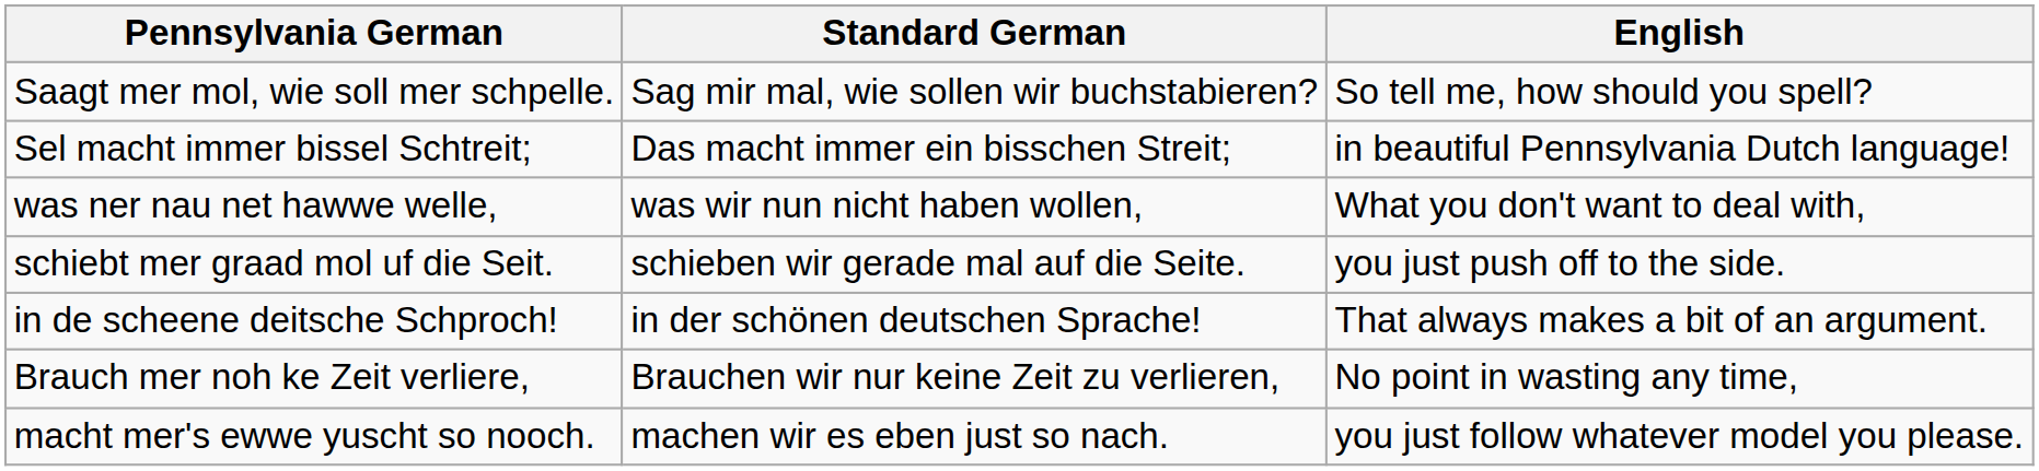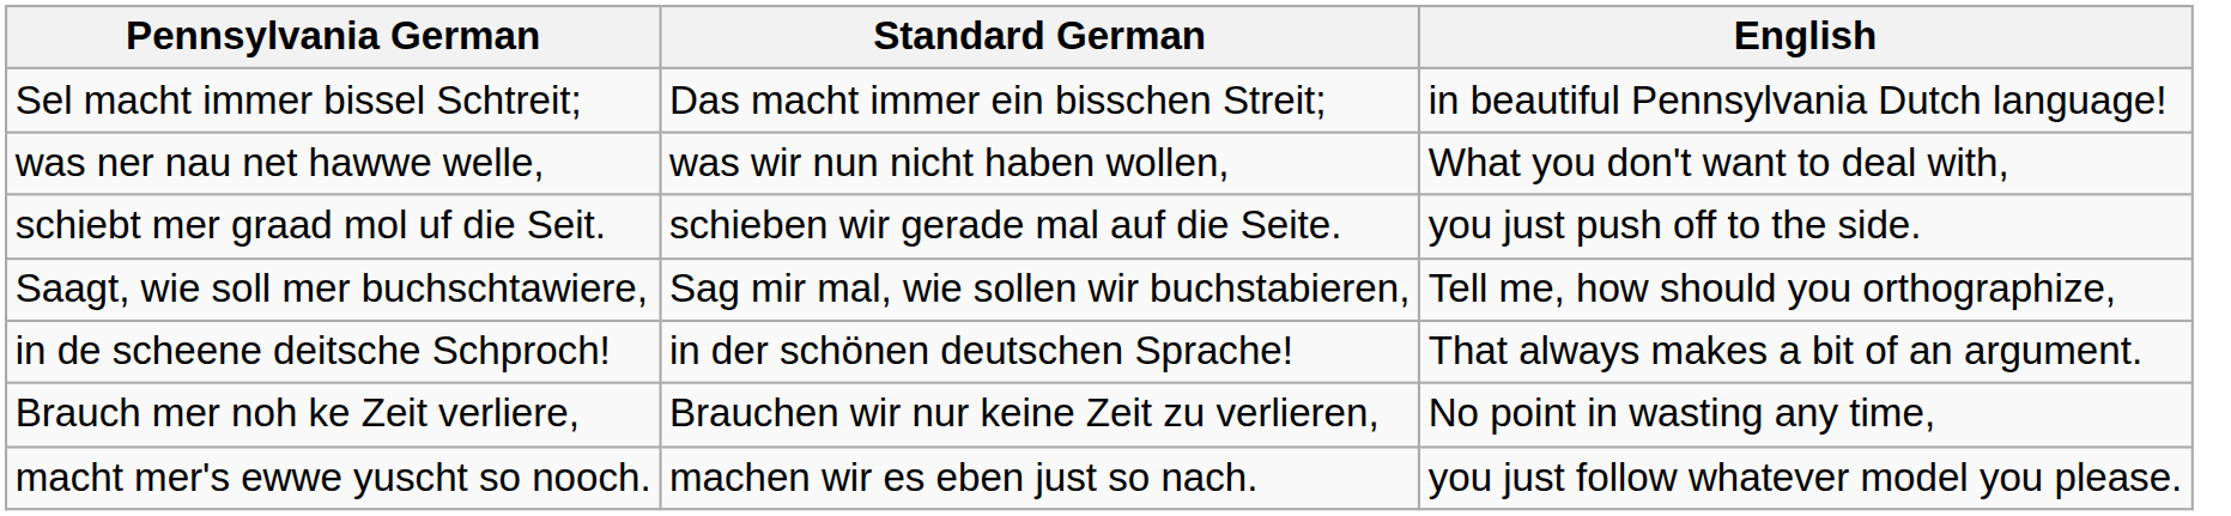 <table class="wikitable">
 <tr>
 <th>Pennsylvania German</th>
 <th>Standard German</th>
 <th>English</th>
-</tr>
-<tr>
-<td>Saagt mer mol, wie soll mer schpelle.</td>
-<td>Sag mir mal, wie sollen wir buchstabieren?</td>
-<td>So tell me, how should you spell?</td>
 </tr>
 <tr>
 <td>Sel macht immer bissel Schtreit;</td>
 <td>Das macht immer ein bisschen Streit;</td>
 <td>in beautiful Pennsylvania Dutch language!</td>
 </tr>
 <tr>
 <td>was ner nau net hawwe welle,</td>
 <td>was wir nun nicht haben wollen,</td>
 <td>What you don't want to deal with,</td>
 </tr>
 <tr>
 <td>schiebt mer graad mol uf die Seit.</td>
 <td>schieben wir gerade mal auf die Seite.</td>
 <td>you just push off to the side.</td>
 </tr>
 <tr>
+<td>Saagt, wie soll mer buchschtawiere,</td>
+<td>Sag mir mal, wie sollen wir buchstabieren,</td>
+<td>Tell me, how should you orthographize,</td>
+</tr>
+<tr>
 <td>in de scheene deitsche Schproch!</td>
 <td>in der schönen deutschen Sprache!</td>
 <td>That always makes a bit of an argument.</td>
 </tr>
 <tr>
 <td>Brauch mer noh ke Zeit verliere,</td>
 <td>Brauchen wir nur keine Zeit zu verlieren,</td>
 <td>No point in wasting any time,</td>
 </tr>
 <tr>
 <td>macht mer's ewwe yuscht so nooch.</td>
 <td>machen wir es eben just so nach.</td>
 <td>you just follow whatever model you please.</td>
 </tr>
 </table>
